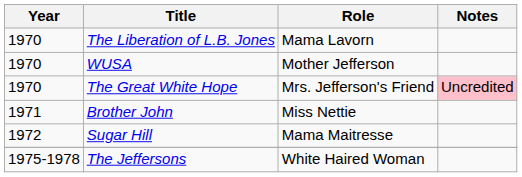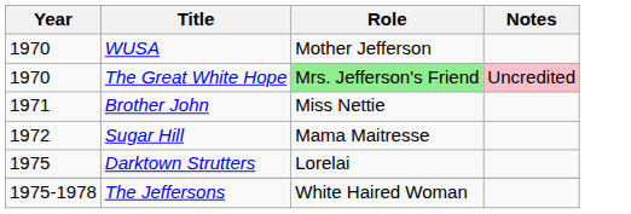 <table class="wikitable">
 <tr>
 <th>Year</th>
 <th>Title</th>
 <th>Role</th>
 <th>Notes</th>
-</tr>
-<tr>
-<td>1970</td>
-<td><em><a href='#'>The Liberation of L.B. Jones</a></em></td>
-<td>Mama Lavorn</td>
-<td></td>
 </tr>
 <tr>
 <td>1970</td>
 <td><em><a href='#'>WUSA</a></em></td>
 <td>Mother Jefferson</td>
 <td></td>
 </tr>
 <tr>
 <td>1970</td>
 <td><em><a href='#'>The Great White Hope</a></em></td>
-<td>Mrs. Jefferson's Friend</td>
+<td style="background: lightgreen;">Mrs. Jefferson's Friend</td>
 <td style="background: pink;">Uncredited</td>
 </tr>
 <tr>
 <td>1971</td>
 <td><em><a href='#'>Brother John</a></em></td>
 <td>Miss Nettie</td>
 <td></td>
 </tr>
 <tr>
 <td>1972</td>
 <td><em><a href='#'>Sugar Hill</a></em></td>
 <td>Mama Maitresse</td>
 <td></td>
 </tr>
 <tr>
+<td>1975</td>
+<td><em><a href='#'>Darktown Strutters</a></em></td>
+<td>Lorelai</td>
+<td></td>
+</tr>
+<tr>
 </tr>
 <tr>
 <td>1975-1978</td>
 <td><em><a href='#'>The Jeffersons</a></em></td>
 <td>White Haired Woman</td>
 <td></td>
 </tr>
 </table>
